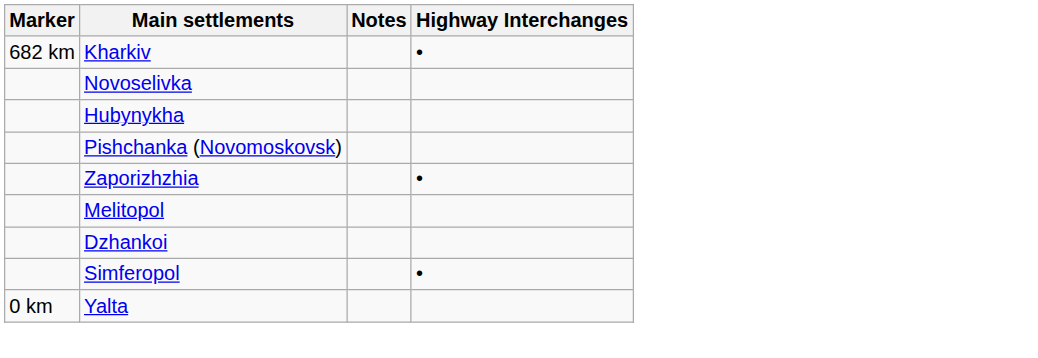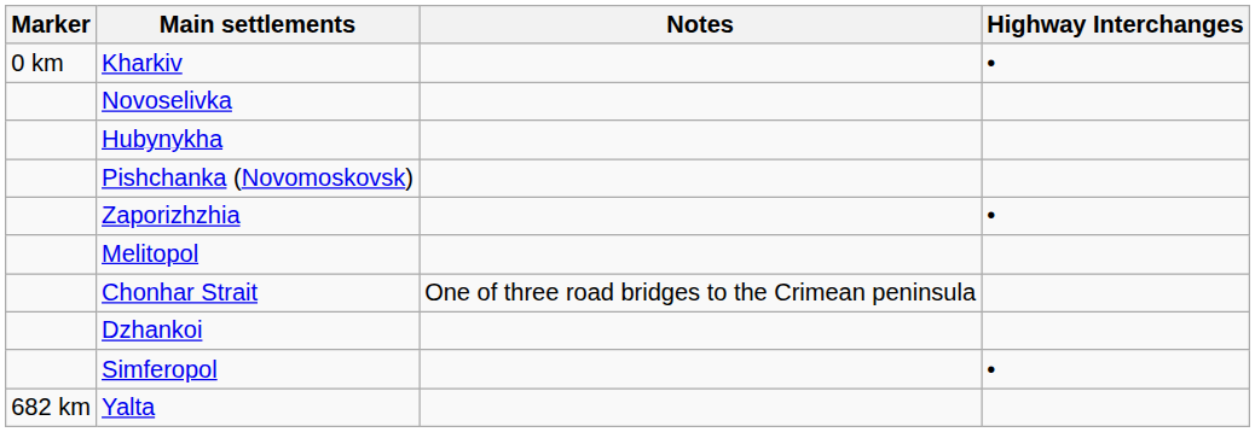 <table class="wikitable">
 <tr>
 <th>Marker</th>
 <th>Main settlements</th>
 <th>Notes</th>
 <th>Highway Interchanges</th>
 </tr>
 <tr>
-<td>682 km</td>
+<td>0 km</td>
 <td><a href='#'>Kharkiv</a></td>
 <td></td>
 <td> • </td>
 </tr>
 <tr>
 <td></td>
 <td><a href='#'>Novoselivka</a></td>
 <td></td>
 <td></td>
 </tr>
 <tr>
 <td></td>
 <td><a href='#'>Hubynykha</a></td>
 <td></td>
 <td></td>
 </tr>
 <tr>
 <td></td>
 <td><a href='#'>Pishchanka</a> (<a href='#'>Novomoskovsk</a>)</td>
 <td></td>
 <td></td>
 </tr>
 <tr>
 <td></td>
 <td><a href='#'>Zaporizhzhia</a></td>
 <td></td>
 <td> • </td>
 </tr>
 <tr>
 <td></td>
 <td><a href='#'>Melitopol</a></td>
 <td></td>
 <td></td>
 </tr>
 <tr>
 <td></td>
+<td><a href='#'>Chonhar Strait</a></td>
+<td>One of three road bridges to the Crimean peninsula</td>
+<td></td>
+</tr>
+<tr>
+<td></td>
 <td><a href='#'>Dzhankoi</a></td>
 <td></td>
 <td></td>
 </tr>
 <tr>
 <td></td>
 <td><a href='#'>Simferopol</a></td>
 <td></td>
 <td> • </td>
 </tr>
 <tr>
-<td>0 km</td>
+<td>682 km</td>
 <td><a href='#'>Yalta</a></td>
 <td></td>
 <td></td>
 </tr>
 </table>
